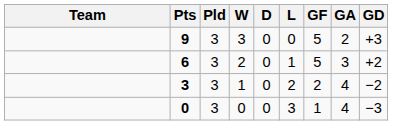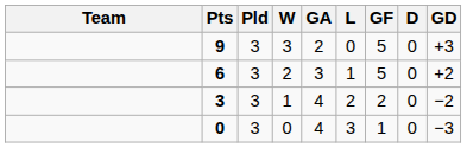 <table class="wikitable" style="text-align:center;">
 <tr>
 <th width=175>Team</th>
 <th width=20 abbr="Points">Pts</th>
 <th width=20 abbr="Played">Pld</th>
 <th width=20 abbr="Won">W</th>
-<th width=20 abbr="Drawn">D</th>
+<th width=20 abbr="Goals against">GA</th>
 <th width=20 abbr="Lost">L</th>
 <th width=20 abbr="Goals for">GF</th>
-<th width=20 abbr="Goals against">GA</th>
+<th width=20 abbr="Drawn">D</th>
 <th width=20 abbr="Goal difference">GD</th>
 </tr>
 <tr style=>
 <td style="text-align:left;"></td>
 <td><strong>9</strong></td>
 <td>3</td>
 <td>3</td>
-<td>0</td>
+<td>2</td>
 <td>0</td>
 <td>5</td>
-<td>2</td>
+<td>0</td>
 <td>+3</td>
 </tr>
 <tr>
 <td style="text-align:left;"></td>
 <td><strong>6</strong></td>
 <td>3</td>
 <td>2</td>
-<td>0</td>
+<td>3</td>
 <td>1</td>
 <td>5</td>
-<td>3</td>
+<td>0</td>
 <td>+2</td>
 </tr>
 <tr>
 <td style="text-align:left;"></td>
 <td><strong>3</strong></td>
 <td>3</td>
 <td>1</td>
-<td>0</td>
+<td>4</td>
 <td>2</td>
 <td>2</td>
-<td>4</td>
+<td>0</td>
 <td>−2</td>
 </tr>
 <tr>
 <td style="text-align:left;"></td>
 <td><strong>0</strong></td>
 <td>3</td>
 <td>0</td>
-<td>0</td>
+<td>4</td>
 <td>3</td>
 <td>1</td>
-<td>4</td>
+<td>0</td>
 <td>−3</td>
 </tr>
 </table>
